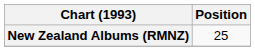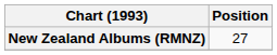 <table class="wikitable plainrowheaders" style="text-align:center">
 <tr>
 <th scope="col">Chart (1993)</th>
 <th scope="col">Position</th>
 </tr>
 <tr>
 <th scope="row">New Zealand Albums (RMNZ)</th>
-<td>25</td>
+<td>27</td>
 </tr>
 <tr>
 </tr>
 </table>
